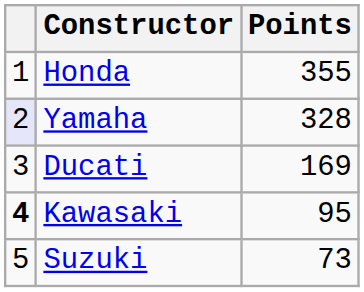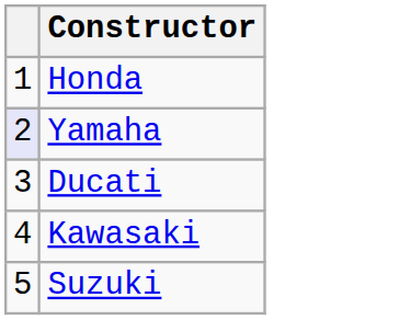 <table class="wikitable" style="font-size: 95%;">
 <tr>
 <th></th>
 <th>Constructor</th>
-<th>Points</th>
 </tr>
 <tr>
 <td align=center>1</td>
 <td> <a href='#'>Honda</a></td>
-<td align=right>355</td>
 </tr>
 <tr>
 <td align=center style="background: lavender;">2</td>
 <td> <a href='#'>Yamaha</a></td>
-<td align=right>328</td>
 </tr>
 <tr>
 <td align=center>3</td>
 <td> <a href='#'>Ducati</a></td>
-<td align=right>169</td>
 </tr>
 <tr>
-<td align=center><strong>4</strong></td>
+<td align=center>4</td>
 <td> <a href='#'>Kawasaki</a></td>
-<td align=right>95</td>
 </tr>
 <tr>
 <td align=center>5</td>
 <td> <a href='#'>Suzuki</a></td>
-<td align=right>73</td>
 </tr>
 </table>
